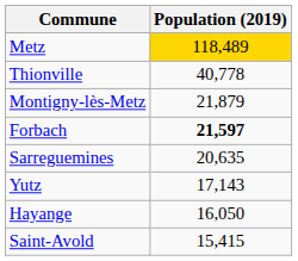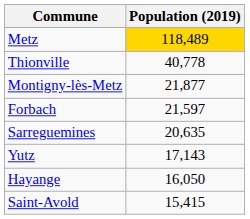 <table class=wikitable>
 <tr>
 <th>Commune</th>
 <th>Population (2019)</th>
 </tr>
 <tr>
 <td><a href='#'>Metz</a></td>
 <td style="background: gold; text-align: center;">118,489</td>
 </tr>
 <tr>
 <td><a href='#'>Thionville</a></td>
 <td style="text-align: center;">40,778</td>
 </tr>
 <tr>
 <td><a href='#'>Montigny-lès-Metz</a></td>
-<td style="text-align: center;">21,879</td>
+<td style="text-align: center;">21,877</td>
 </tr>
 <tr>
 <td><a href='#'>Forbach</a></td>
-<td style="text-align: center;"><strong>21,597</strong></td>
+<td style="text-align: center;">21,597</td>
 </tr>
 <tr>
 <td><a href='#'>Sarreguemines</a></td>
 <td style="text-align: center;">20,635</td>
 </tr>
 <tr>
 <td><a href='#'>Yutz</a></td>
 <td style="text-align: center;">17,143</td>
 </tr>
 <tr>
 <td><a href='#'>Hayange</a></td>
 <td style="text-align: center;">16,050</td>
 </tr>
 <tr>
 <td><a href='#'>Saint-Avold</a></td>
 <td style="text-align: center;">15,415</td>
 </tr>
 </table>
